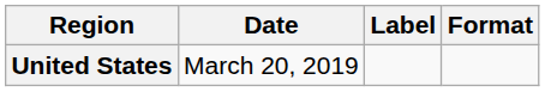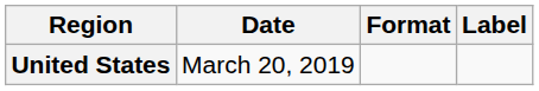 <table class="wikitable plainrowheaders" style="text-align:center;">
 <tr>
 <th>Region</th>
 <th>Date</th>
+<th>Format</th>
 <th>Label</th>
-<th>Format</th>
 </tr>
 <tr>
 <th scope="row">United States</th>
 <td>March 20, 2019</td>
 <td></td>
 <td></td>
 </tr>
 </table>
